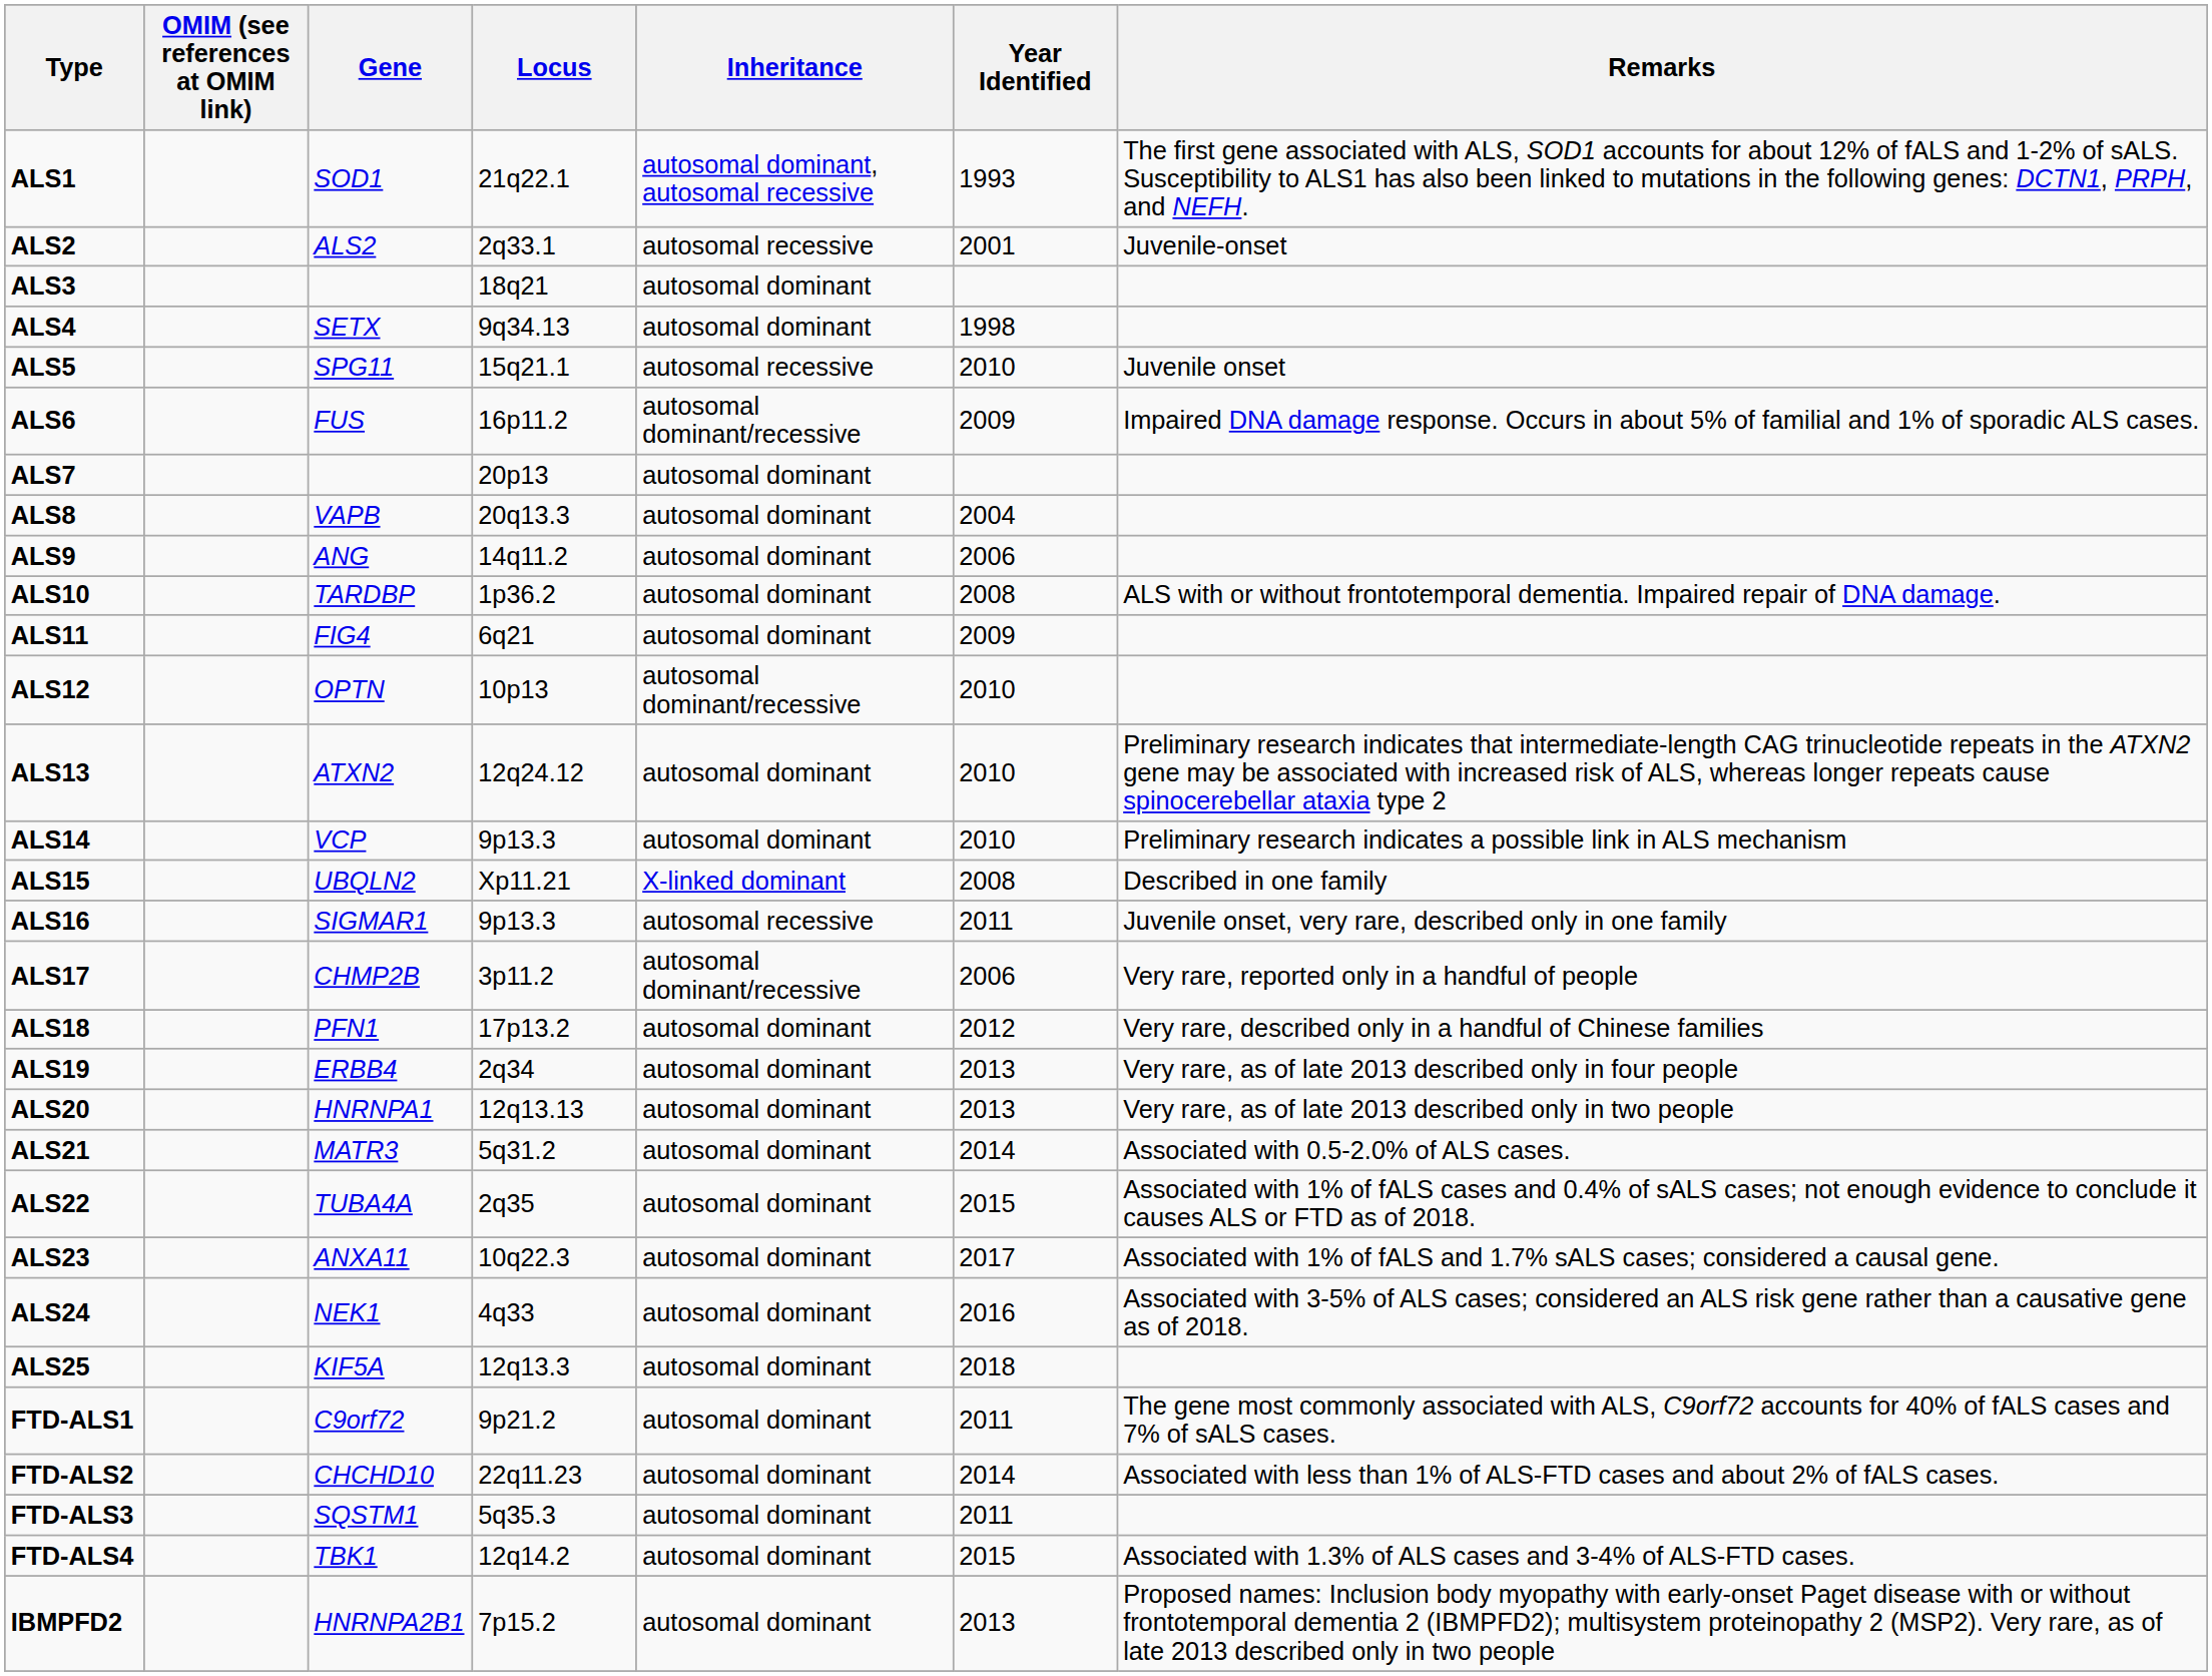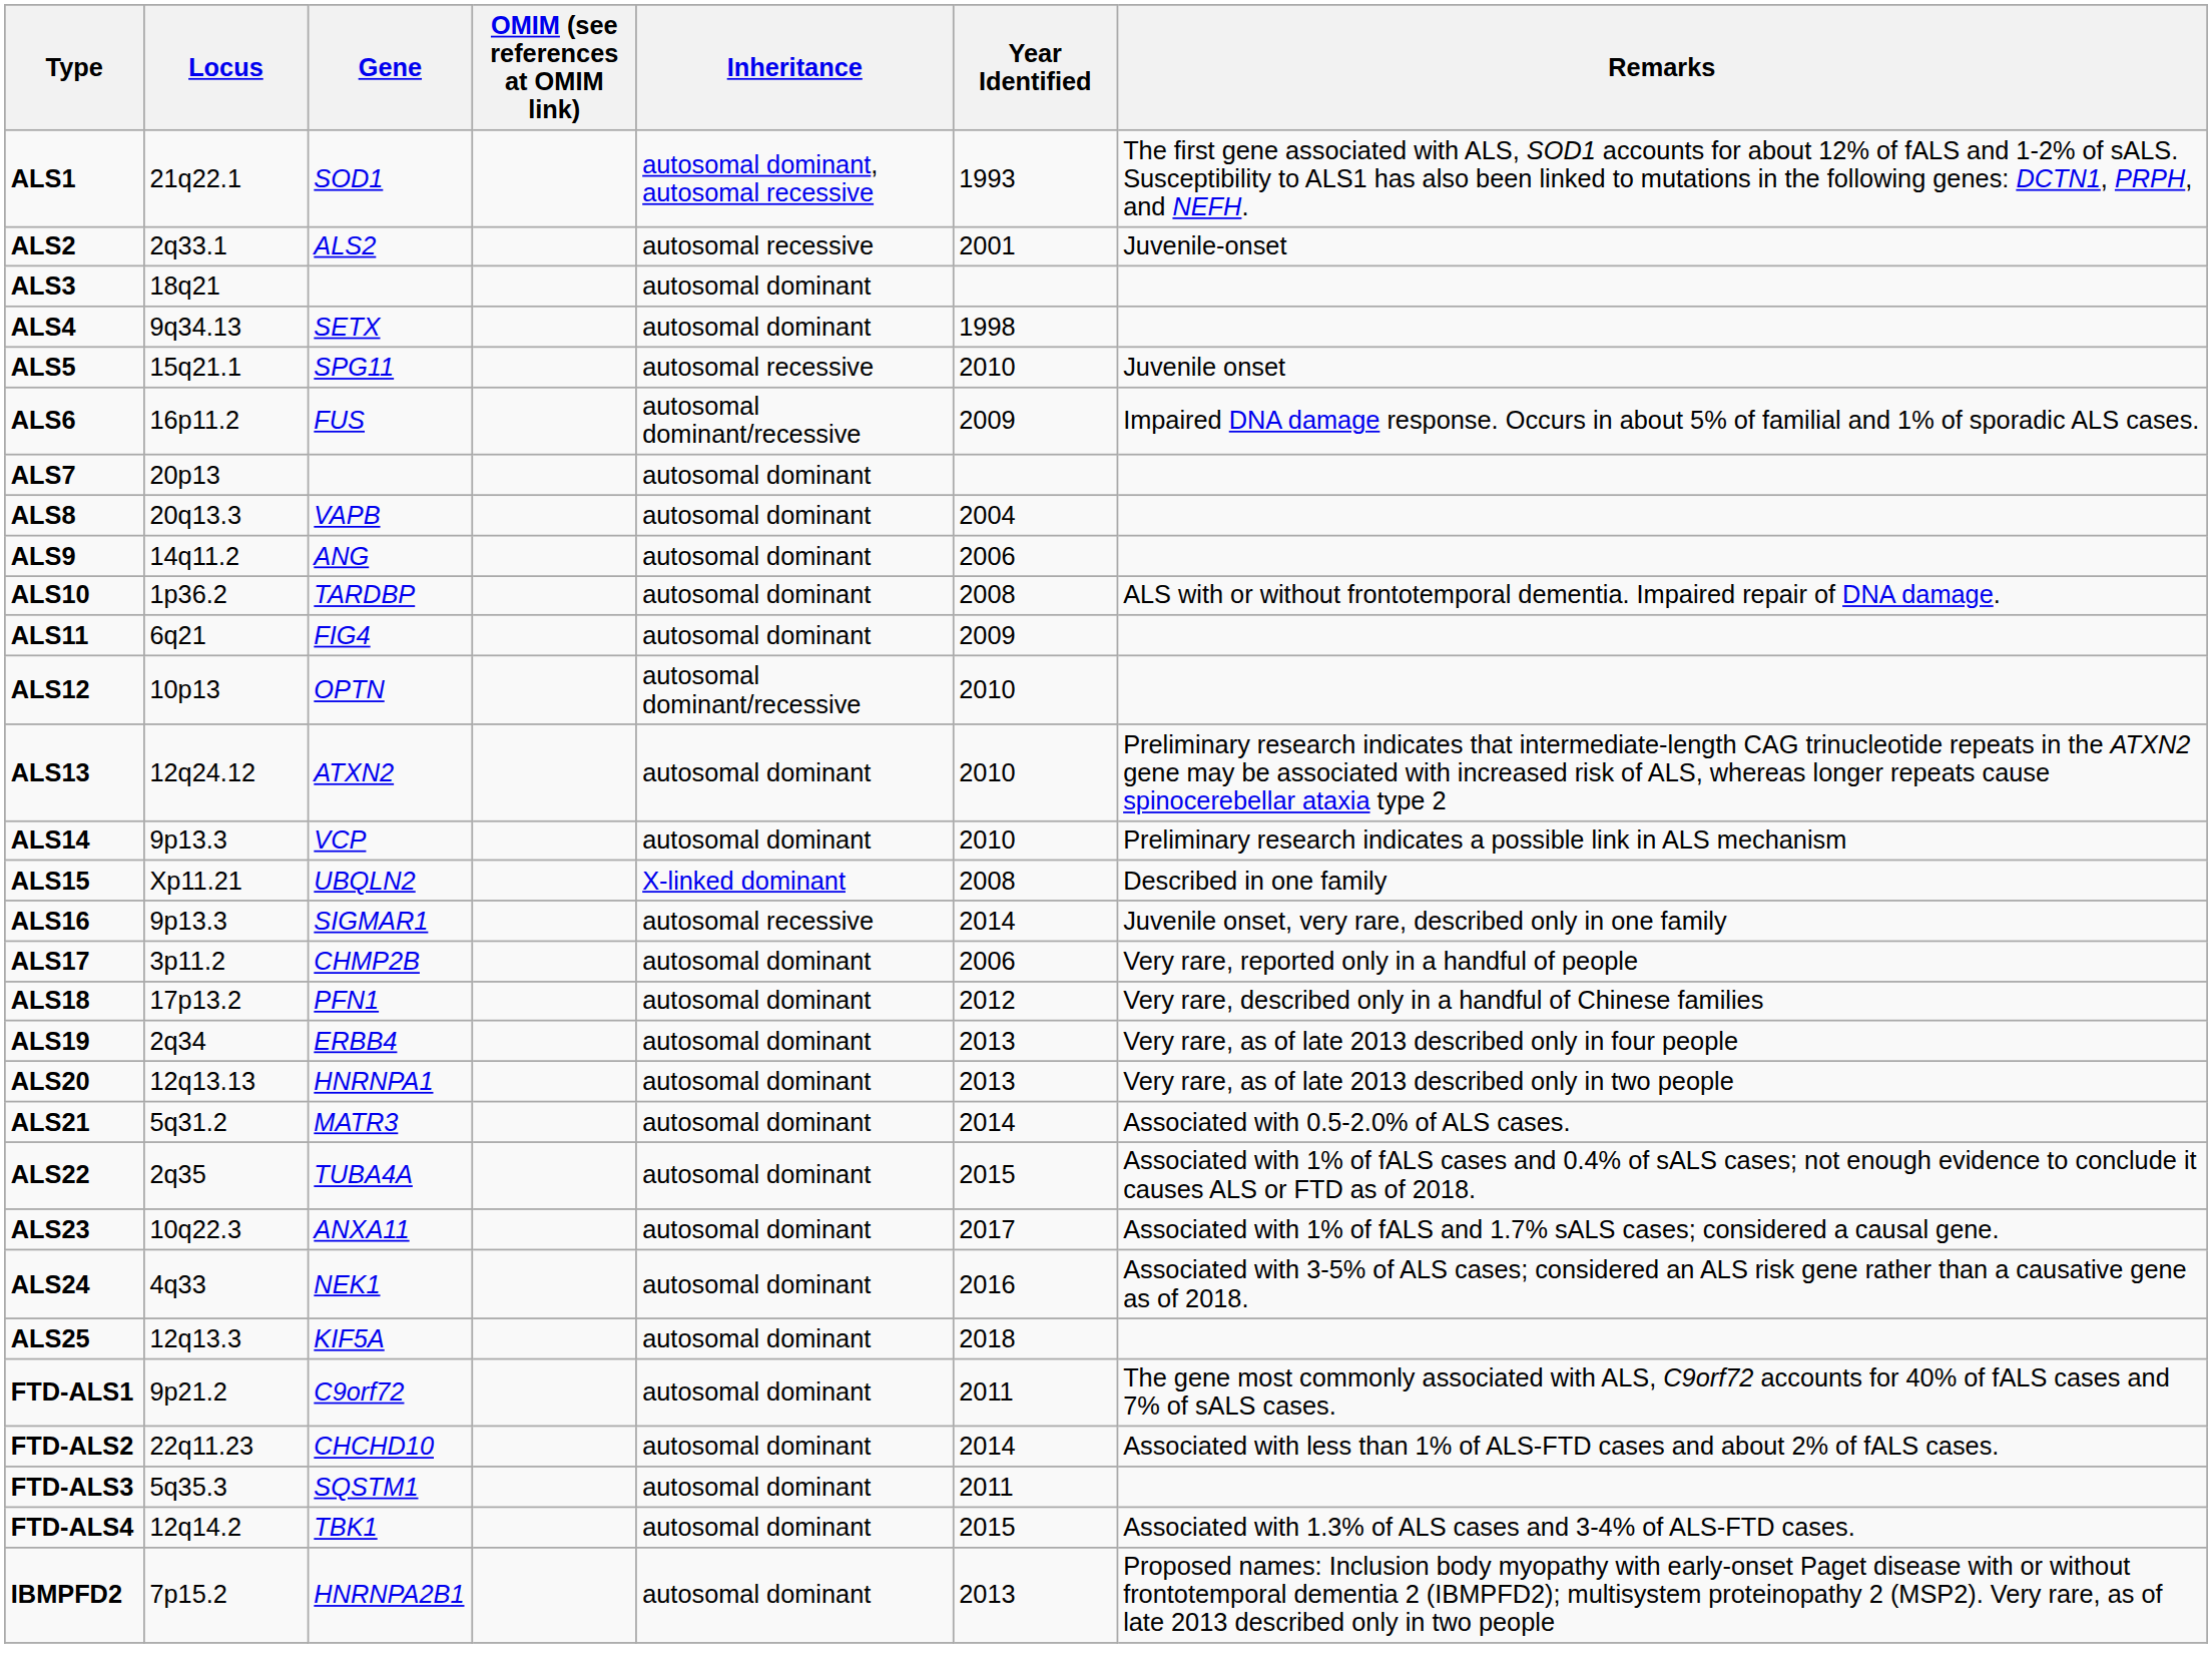 <table class="wikitable" style="font-size: 90%;">
 <tr>
 <th style="width: 5em;">Type</th>
+<th style="width: 6em;"><a href='#'>Locus</a></th>
+<th style="width: 6em;"><a href='#'>Gene</a></th>
 <th style="width: 6em;"><a href='#'>OMIM</a> (see references at OMIM link)</th>
-<th style="width: 6em;"><a href='#'>Gene</a></th>
-<th style="width: 6em;"><a href='#'>Locus</a></th>
 <th style="width: 12em;"><a href='#'>Inheritance</a></th>
 <th style="width: 6em;">Year Identified</th>
 <th>Remarks</th>
 </tr>
 <tr>
 <td><strong>ALS1</strong></td>
+<td>21q22.1</td>
+<td><em><a href='#'>SOD1</a></em></td>
 <td></td>
-<td><em><a href='#'>SOD1</a></em></td>
-<td>21q22.1</td>
 <td><a href='#'>autosomal dominant</a>, <a href='#'>autosomal recessive</a></td>
 <td>1993</td>
 <td>The first gene associated with ALS, <em>SOD1</em> accounts for about 12% of fALS and 1-2% of sALS. Susceptibility to ALS1 has also been linked to mutations in the following genes: <em><a href='#'>DCTN1</a></em>, <em><a href='#'>PRPH</a></em>, and <em><a href='#'>NEFH</a></em>.</td>
 </tr>
 <tr>
 <td><strong>ALS2</strong></td>
+<td>2q33.1</td>
+<td><em><a href='#'>ALS2</a></em></td>
 <td></td>
-<td><em><a href='#'>ALS2</a></em></td>
-<td>2q33.1</td>
 <td>autosomal recessive</td>
 <td>2001</td>
 <td>Juvenile-onset</td>
 </tr>
 <tr>
 <td><strong>ALS3</strong></td>
+<td>18q21</td>
 <td></td>
 <td></td>
-<td>18q21</td>
 <td>autosomal dominant</td>
 <td></td>
 <td></td>
 </tr>
 <tr>
 <td><strong>ALS4</strong></td>
+<td>9q34.13</td>
+<td><em><a href='#'>SETX</a></em></td>
 <td></td>
-<td><em><a href='#'>SETX</a></em></td>
-<td>9q34.13</td>
 <td>autosomal dominant</td>
 <td>1998</td>
 <td></td>
 </tr>
 <tr>
 <td><strong>ALS5</strong></td>
+<td>15q21.1</td>
+<td><em><a href='#'>SPG11</a></em></td>
 <td></td>
-<td><em><a href='#'>SPG11</a></em></td>
-<td>15q21.1</td>
 <td>autosomal recessive</td>
 <td>2010</td>
 <td>Juvenile onset</td>
 </tr>
 <tr>
 <td><strong>ALS6</strong></td>
+<td>16p11.2</td>
+<td><em><a href='#'>FUS</a></em></td>
 <td></td>
-<td><em><a href='#'>FUS</a></em></td>
-<td>16p11.2</td>
 <td>autosomal dominant/recessive</td>
 <td>2009</td>
 <td>Impaired <a href='#'>DNA damage</a> response. Occurs in about 5% of familial and 1% of sporadic ALS cases.</td>
 </tr>
 <tr>
 <td><strong>ALS7</strong></td>
+<td>20p13</td>
 <td></td>
 <td></td>
-<td>20p13</td>
 <td>autosomal dominant</td>
 <td></td>
 <td></td>
 </tr>
 <tr>
 <td><strong>ALS8</strong></td>
+<td>20q13.3</td>
+<td><em><a href='#'>VAPB</a></em></td>
 <td></td>
-<td><em><a href='#'>VAPB</a></em></td>
-<td>20q13.3</td>
 <td>autosomal dominant</td>
 <td>2004</td>
 <td></td>
 </tr>
 <tr>
 <td><strong>ALS9</strong></td>
+<td>14q11.2</td>
+<td><em><a href='#'>ANG</a></em></td>
 <td></td>
-<td><em><a href='#'>ANG</a></em></td>
-<td>14q11.2</td>
 <td>autosomal dominant</td>
 <td>2006</td>
 <td></td>
 </tr>
 <tr>
 <td><strong>ALS10</strong></td>
+<td>1p36.2</td>
+<td><em><a href='#'>TARDBP</a></em></td>
 <td></td>
-<td><em><a href='#'>TARDBP</a></em></td>
-<td>1p36.2</td>
 <td>autosomal dominant</td>
 <td>2008</td>
 <td>ALS with or without frontotemporal dementia. Impaired repair of <a href='#'>DNA damage</a>.</td>
 </tr>
 <tr>
 <td><strong>ALS11</strong></td>
+<td>6q21</td>
+<td><em><a href='#'>FIG4</a></em></td>
 <td></td>
-<td><em><a href='#'>FIG4</a></em></td>
-<td>6q21</td>
 <td>autosomal dominant</td>
 <td>2009</td>
 <td></td>
 </tr>
 <tr>
 <td><strong>ALS12</strong></td>
+<td>10p13</td>
+<td><em><a href='#'>OPTN</a></em></td>
 <td></td>
-<td><em><a href='#'>OPTN</a></em></td>
-<td>10p13</td>
 <td>autosomal dominant/recessive</td>
 <td>2010</td>
 <td></td>
 </tr>
 <tr>
 <td><strong>ALS13</strong></td>
+<td>12q24.12</td>
+<td><em><a href='#'>ATXN2</a></em></td>
 <td></td>
-<td><em><a href='#'>ATXN2</a></em></td>
-<td>12q24.12</td>
 <td>autosomal dominant</td>
 <td>2010</td>
 <td>Preliminary research indicates that intermediate-length CAG trinucleotide repeats in the <em>ATXN2</em> gene may be associated with increased risk of ALS, whereas longer repeats cause <a href='#'>spinocerebellar ataxia</a> type 2</td>
 </tr>
 <tr>
 <td><strong>ALS14</strong></td>
+<td>9p13.3</td>
+<td><em><a href='#'>VCP</a></em></td>
 <td></td>
-<td><em><a href='#'>VCP</a></em></td>
-<td>9p13.3</td>
 <td>autosomal dominant</td>
 <td>2010</td>
 <td>Preliminary research indicates a possible link in ALS mechanism</td>
 </tr>
 <tr>
 <td><strong>ALS15</strong></td>
+<td>Xp11.21</td>
+<td><em><a href='#'>UBQLN2</a></em></td>
 <td></td>
-<td><em><a href='#'>UBQLN2</a></em></td>
-<td>Xp11.21</td>
 <td><a href='#'>X-linked dominant</a></td>
 <td>2008</td>
 <td>Described in one family</td>
 </tr>
 <tr>
 <td><strong>ALS16</strong></td>
+<td>9p13.3</td>
+<td><em><a href='#'>SIGMAR1</a></em></td>
 <td></td>
-<td><em><a href='#'>SIGMAR1</a></em></td>
-<td>9p13.3</td>
 <td>autosomal recessive</td>
-<td>2011</td>
+<td>2014</td>
 <td>Juvenile onset, very rare, described only in one family</td>
 </tr>
 <tr>
 <td><strong>ALS17</strong></td>
+<td>3p11.2</td>
+<td><em><a href='#'>CHMP2B</a></em></td>
 <td></td>
-<td><em><a href='#'>CHMP2B</a></em></td>
-<td>3p11.2</td>
-<td>autosomal dominant/recessive</td>
+<td>autosomal dominant</td>
 <td>2006</td>
 <td>Very rare, reported only in a handful of people</td>
 </tr>
 <tr>
 <td><strong>ALS18</strong></td>
+<td>17p13.2</td>
+<td><em><a href='#'>PFN1</a></em></td>
 <td></td>
-<td><em><a href='#'>PFN1</a></em></td>
-<td>17p13.2</td>
 <td>autosomal dominant</td>
 <td>2012</td>
 <td>Very rare, described only in a handful of Chinese families</td>
 </tr>
 <tr>
 <td><strong>ALS19</strong></td>
+<td>2q34</td>
+<td><em><a href='#'>ERBB4</a></em></td>
 <td></td>
-<td><em><a href='#'>ERBB4</a></em></td>
-<td>2q34</td>
 <td>autosomal dominant</td>
 <td>2013</td>
 <td>Very rare, as of late 2013 described only in four people</td>
 </tr>
 <tr>
 <td><strong>ALS20</strong></td>
+<td>12q13.13</td>
+<td><em><a href='#'>HNRNPA1</a></em></td>
 <td></td>
-<td><em><a href='#'>HNRNPA1</a></em></td>
-<td>12q13.13</td>
 <td>autosomal dominant</td>
 <td>2013</td>
 <td>Very rare, as of late 2013 described only in two people</td>
 </tr>
 <tr>
 <td><strong>ALS21</strong></td>
+<td>5q31.2</td>
+<td><em><a href='#'>MATR3</a></em></td>
 <td></td>
-<td><em><a href='#'>MATR3</a></em></td>
-<td>5q31.2</td>
 <td>autosomal dominant</td>
 <td>2014</td>
 <td>Associated with 0.5-2.0% of ALS cases.</td>
 </tr>
 <tr>
 <td><strong>ALS22</strong></td>
+<td>2q35</td>
+<td><em><a href='#'>TUBA4A</a></em></td>
 <td></td>
-<td><em><a href='#'>TUBA4A</a></em></td>
-<td>2q35</td>
 <td>autosomal dominant</td>
 <td>2015</td>
 <td>Associated with 1% of fALS cases and 0.4% of sALS cases; not enough evidence to conclude it causes ALS or FTD as of 2018.</td>
 </tr>
 <tr>
 <td><strong>ALS23</strong></td>
+<td>10q22.3</td>
+<td><em><a href='#'>ANXA11</a></em></td>
 <td></td>
-<td><em><a href='#'>ANXA11</a></em></td>
-<td>10q22.3</td>
 <td>autosomal dominant</td>
 <td>2017</td>
 <td>Associated with 1% of fALS and 1.7% sALS cases; considered a causal gene.</td>
 </tr>
 <tr>
 <td><strong>ALS24</strong></td>
+<td>4q33</td>
+<td><em><a href='#'>NEK1</a></em></td>
 <td></td>
-<td><em><a href='#'>NEK1</a></em></td>
-<td>4q33</td>
 <td>autosomal dominant</td>
 <td>2016</td>
 <td>Associated with 3-5% of ALS cases; considered an ALS risk gene rather than a causative gene as of 2018.</td>
 </tr>
 <tr>
 <td><strong>ALS25</strong></td>
+<td>12q13.3</td>
+<td><em><a href='#'>KIF5A</a></em></td>
 <td></td>
-<td><em><a href='#'>KIF5A</a></em></td>
-<td>12q13.3</td>
 <td>autosomal dominant</td>
 <td>2018</td>
 <td></td>
 </tr>
 <tr>
 <td><strong>FTD-ALS1</strong></td>
+<td>9p21.2</td>
+<td><em><a href='#'>C9orf72</a></em></td>
 <td></td>
-<td><em><a href='#'>C9orf72</a></em></td>
-<td>9p21.2</td>
 <td>autosomal dominant</td>
 <td>2011</td>
 <td>The gene most commonly associated with ALS, <em>C9orf72</em> accounts for 40% of fALS cases and 7% of sALS cases.</td>
 </tr>
 <tr>
 <td><strong>FTD-ALS2</strong></td>
+<td>22q11.23</td>
+<td><em><a href='#'>CHCHD10</a></em></td>
 <td></td>
-<td><em><a href='#'>CHCHD10</a></em></td>
-<td>22q11.23</td>
 <td>autosomal dominant</td>
 <td>2014</td>
 <td>Associated with less than 1% of ALS-FTD cases and about 2% of fALS cases.</td>
 </tr>
 <tr>
 <td><strong>FTD-ALS3</strong></td>
+<td>5q35.3</td>
+<td><em><a href='#'>SQSTM1</a></em></td>
 <td></td>
-<td><em><a href='#'>SQSTM1</a></em></td>
-<td>5q35.3</td>
 <td>autosomal dominant</td>
 <td>2011</td>
 <td></td>
 </tr>
 <tr>
 <td><strong>FTD-ALS4</strong></td>
+<td>12q14.2</td>
+<td><em><a href='#'>TBK1</a></em></td>
 <td></td>
-<td><em><a href='#'>TBK1</a></em></td>
-<td>12q14.2</td>
 <td>autosomal dominant</td>
 <td>2015</td>
 <td>Associated with 1.3% of ALS cases and 3-4% of ALS-FTD cases.</td>
 </tr>
 <tr>
 <td><strong>IBMPFD2</strong></td>
+<td>7p15.2</td>
+<td><em><a href='#'>HNRNPA2B1</a></em></td>
 <td></td>
-<td><em><a href='#'>HNRNPA2B1</a></em></td>
-<td>7p15.2</td>
 <td>autosomal dominant</td>
 <td>2013</td>
 <td>Proposed names: Inclusion body myopathy with early-onset Paget disease with or without frontotemporal dementia 2 (IBMPFD2); multisystem proteinopathy 2 (MSP2). Very rare, as of late 2013 described only in two people</td>
 </tr>
 </table>
